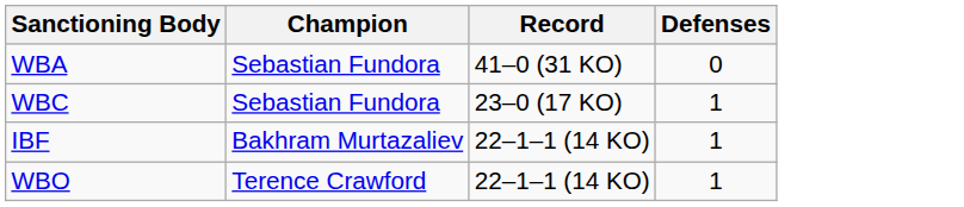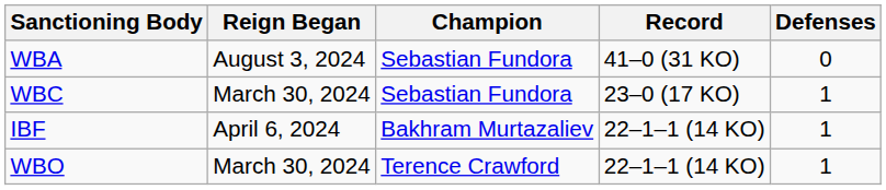 <table class="wikitable">
 <tr>
 <th>Sanctioning Body</th>
+<th>Reign Began</th>
 <th>Champion</th>
 <th>Record</th>
 <th>Defenses</th>
 </tr>
 <tr>
 <td><a href='#'>WBA</a></td>
+<td>August 3, 2024</td>
 <td><a href='#'>Sebastian Fundora</a></td>
 <td>41–0 (31 KO)</td>
 <td align=center>0</td>
 </tr>
 <tr>
 <td><a href='#'>WBC</a></td>
+<td>March 30, 2024</td>
 <td><a href='#'>Sebastian Fundora</a></td>
 <td>23–0 (17 KO)</td>
 <td align=center>1</td>
 </tr>
 <tr>
 <td><a href='#'>IBF</a></td>
+<td>April 6, 2024</td>
 <td><a href='#'>Bakhram Murtazaliev</a></td>
 <td>22–1–1 (14 KO)</td>
 <td align=center>1</td>
 </tr>
 <tr>
 <td><a href='#'>WBO</a></td>
+<td>March 30, 2024</td>
 <td><a href='#'>Terence Crawford</a></td>
 <td>22–1–1 (14 KO)</td>
 <td align=center>1</td>
 </tr>
 </table>
